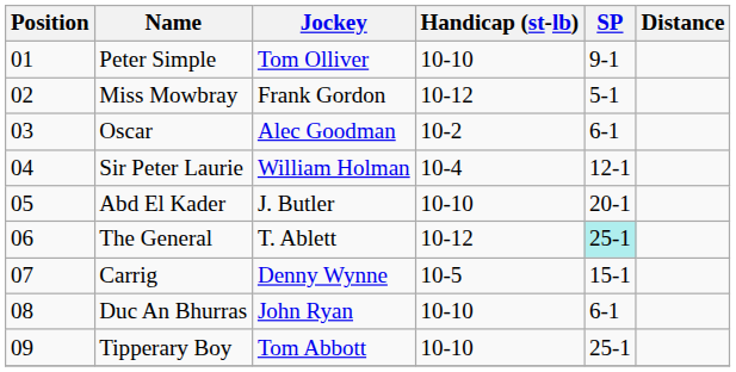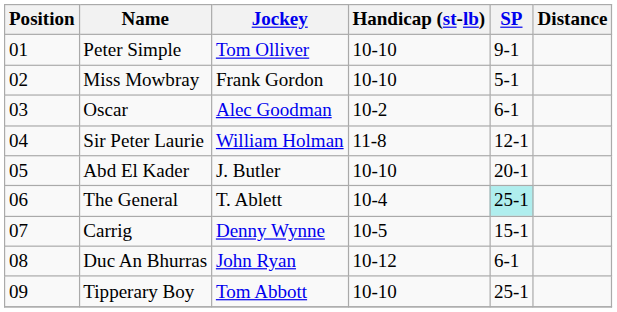 <table class="wikitable sortable">
 <tr>
 <th data-sort-type="number">Position</th>
 <th>Name</th>
 <th><a href='#'>Jockey</a></th>
 <th>Handicap (<a href='#'>st</a>-<a href='#'>lb</a>)</th>
 <th><a href='#'>SP</a></th>
 <th>Distance</th>
 </tr>
 <tr>
 <td>01</td>
 <td>Peter Simple</td>
 <td><a href='#'>Tom Olliver</a></td>
 <td>10-10</td>
 <td>9-1</td>
 <td></td>
 </tr>
 <tr>
 <td>02</td>
 <td>Miss Mowbray</td>
 <td>Frank Gordon</td>
-<td>10-12</td>
+<td>10-10</td>
 <td>5-1</td>
 <td></td>
 </tr>
 <tr>
 <td>03</td>
 <td>Oscar</td>
 <td><a href='#'>Alec Goodman</a></td>
 <td>10-2</td>
 <td>6-1</td>
 <td></td>
 </tr>
 <tr>
 <td>04</td>
 <td>Sir Peter Laurie</td>
 <td><a href='#'>William Holman</a></td>
-<td>10-4</td>
+<td>11-8</td>
 <td>12-1</td>
 <td></td>
 </tr>
 <tr>
 <td>05</td>
 <td>Abd El Kader</td>
 <td>J. Butler</td>
 <td>10-10</td>
 <td>20-1</td>
 <td></td>
 </tr>
 <tr>
 <td>06</td>
 <td>The General</td>
 <td>T. Ablett</td>
-<td>10-12</td>
+<td>10-4</td>
 <td style="background: paleturquoise;">25-1</td>
 <td></td>
 </tr>
 <tr>
 <td>07</td>
 <td>Carrig</td>
 <td><a href='#'>Denny Wynne</a></td>
 <td>10-5</td>
 <td>15-1</td>
 <td></td>
 </tr>
 <tr>
 <td>08</td>
 <td>Duc An Bhurras</td>
 <td><a href='#'>John Ryan</a></td>
-<td>10-10</td>
+<td>10-12</td>
 <td>6-1</td>
 <td></td>
 </tr>
 <tr>
 <td>09</td>
 <td>Tipperary Boy</td>
 <td><a href='#'>Tom Abbott</a></td>
 <td>10-10</td>
 <td>25-1</td>
 <td></td>
 </tr>
 <tr>
 </tr>
 </table>
